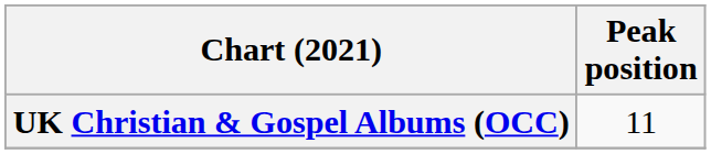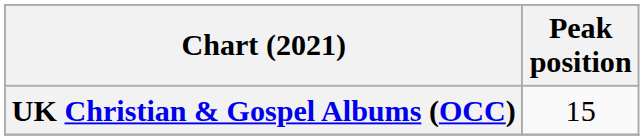 <table class="wikitable sortable plainrowheaders" style="text-align:center">
 <tr>
 <th scope="col">Chart (2021)</th>
 <th scope="col">Peak<br>position</th>
 </tr>
 <tr>
 <th scope="row">UK <a href='#'>Christian & Gospel Albums</a> (<a href='#'>OCC</a>)</th>
-<td>11</td>
+<td>15</td>
 </tr>
 <tr>
 </tr>
 </table>
